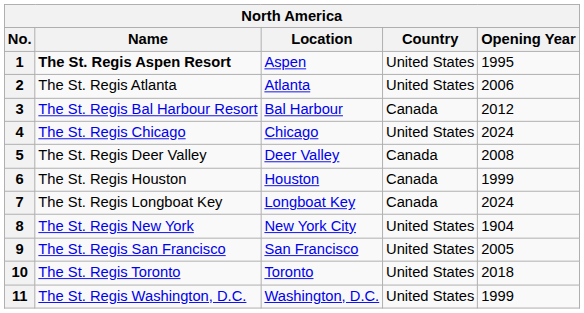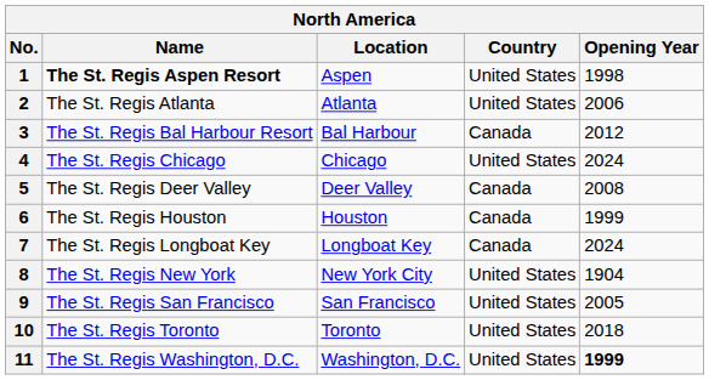 <table class="wikitable sortable">
 <tr>
 <th colspan="6">North America</th>
 </tr>
 <tr>
 <th>No.</th>
 <th>Name</th>
 <th>Location</th>
 <th>Country</th>
 <th>Opening Year</th>
 </tr>
 <tr>
 <th>1</th>
 <td><strong>The St. Regis Aspen Resort</strong></td>
 <td><a href='#'>Aspen</a></td>
 <td>United States</td>
-<td>1995</td>
+<td>1998</td>
 </tr>
 <tr>
 <th>2</th>
 <td>The St. Regis Atlanta</td>
 <td><a href='#'>Atlanta</a></td>
 <td>United States</td>
 <td>2006</td>
 </tr>
 <tr>
 <th>3</th>
 <td><a href='#'>The St. Regis Bal Harbour Resort</a></td>
 <td><a href='#'>Bal Harbour</a></td>
 <td>Canada</td>
 <td>2012</td>
 </tr>
 <tr>
 <th>4</th>
 <td><a href='#'>The St. Regis Chicago</a></td>
 <td><a href='#'>Chicago</a></td>
 <td>United States</td>
 <td>2024</td>
 </tr>
 <tr>
 <th>5</th>
 <td>The St. Regis Deer Valley</td>
 <td><a href='#'>Deer Valley</a></td>
 <td>Canada</td>
 <td>2008</td>
 </tr>
 <tr>
 <th>6</th>
 <td>The St. Regis Houston</td>
 <td><a href='#'>Houston</a></td>
 <td>Canada</td>
 <td>1999</td>
 </tr>
 <tr>
 <th>7</th>
 <td>The St. Regis Longboat Key</td>
 <td><a href='#'>Longboat Key</a></td>
 <td>Canada</td>
 <td>2024</td>
 </tr>
 <tr>
 <th>8</th>
 <td><a href='#'>The St. Regis New York</a></td>
 <td><a href='#'>New York City</a></td>
 <td>United States</td>
 <td>1904</td>
 </tr>
 <tr>
 <th>9</th>
 <td><a href='#'>The St. Regis San Francisco</a></td>
 <td><a href='#'>San Francisco</a></td>
 <td>United States</td>
 <td>2005</td>
 </tr>
 <tr>
 <th>10</th>
 <td><a href='#'>The St. Regis Toronto</a></td>
 <td><a href='#'>Toronto</a></td>
 <td>United States</td>
 <td>2018</td>
 </tr>
 <tr>
 <th>11</th>
 <td><a href='#'>The St. Regis Washington, D.C.</a></td>
 <td><a href='#'>Washington, D.C.</a></td>
 <td>United States</td>
-<td>1999</td>
+<td><strong>1999</strong></td>
 </tr>
 </table>
